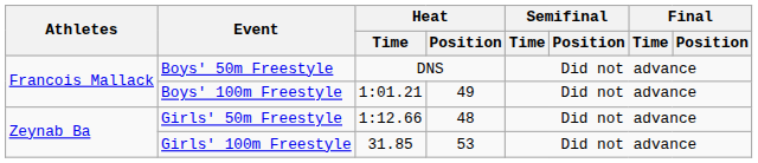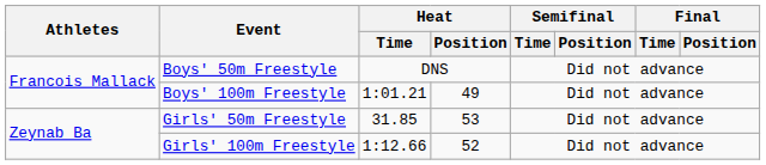 <table class="wikitable" border="1" style="font-size:90%">
 <tr>
 <th rowspan=2>Athletes</th>
 <th rowspan=2>Event</th>
 <th colspan=2>Heat</th>
 <th colspan=2>Semifinal</th>
 <th colspan=2>Final</th>
 </tr>
 <tr>
 <th>Time</th>
 <th>Position</th>
 <th>Time</th>
 <th>Position</th>
 <th>Time</th>
 <th>Position</th>
 </tr>
 <tr>
 <td rowspan=2><a href='#'>Francois Mallack</a></td>
 <td><a href='#'>Boys' 50m Freestyle</a></td>
 <td colspan="2" align=center>DNS</td>
 <td colspan="4" align=center>Did not advance</td>
 </tr>
 <tr>
 <td><a href='#'>Boys' 100m Freestyle</a></td>
 <td align=center>1:01.21</td>
 <td align=center>49</td>
 <td colspan="4" align=center>Did not advance</td>
 </tr>
 <tr>
 <td rowspan=2><a href='#'>Zeynab Ba</a></td>
 <td><a href='#'>Girls' 50m Freestyle</a></td>
-<td align=center>1:12.66</td>
-<td align=center>48</td>
+<td align=center>31.85</td>
+<td align=center>53</td>
 <td colspan="4" align=center>Did not advance</td>
 </tr>
 <tr>
 <td><a href='#'>Girls' 100m Freestyle</a></td>
-<td align=center>31.85</td>
-<td align=center>53</td>
+<td align=center>1:12.66</td>
+<td align=center>52</td>
 <td colspan="4" align=center>Did not advance</td>
 </tr>
 </table>
